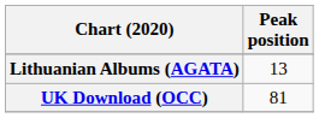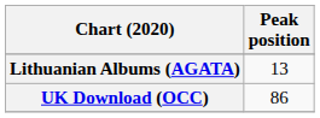 <table class="wikitable sortable plainrowheaders" style="text-align:center">
 <tr>
 <th scope="col">Chart (2020)</th>
 <th scope="col">Peak<br> position</th>
 </tr>
 <tr>
 </tr>
 <tr>
 <th scope="row">Lithuanian Albums (<a href='#'>AGATA</a>)</th>
 <td>13</td>
 </tr>
 <tr>
 <th scope="row"><a href='#'>UK Download</a> (<a href='#'>OCC</a>)</th>
-<td>81</td>
+<td>86</td>
 </tr>
 <tr>
 </tr>
 </table>
